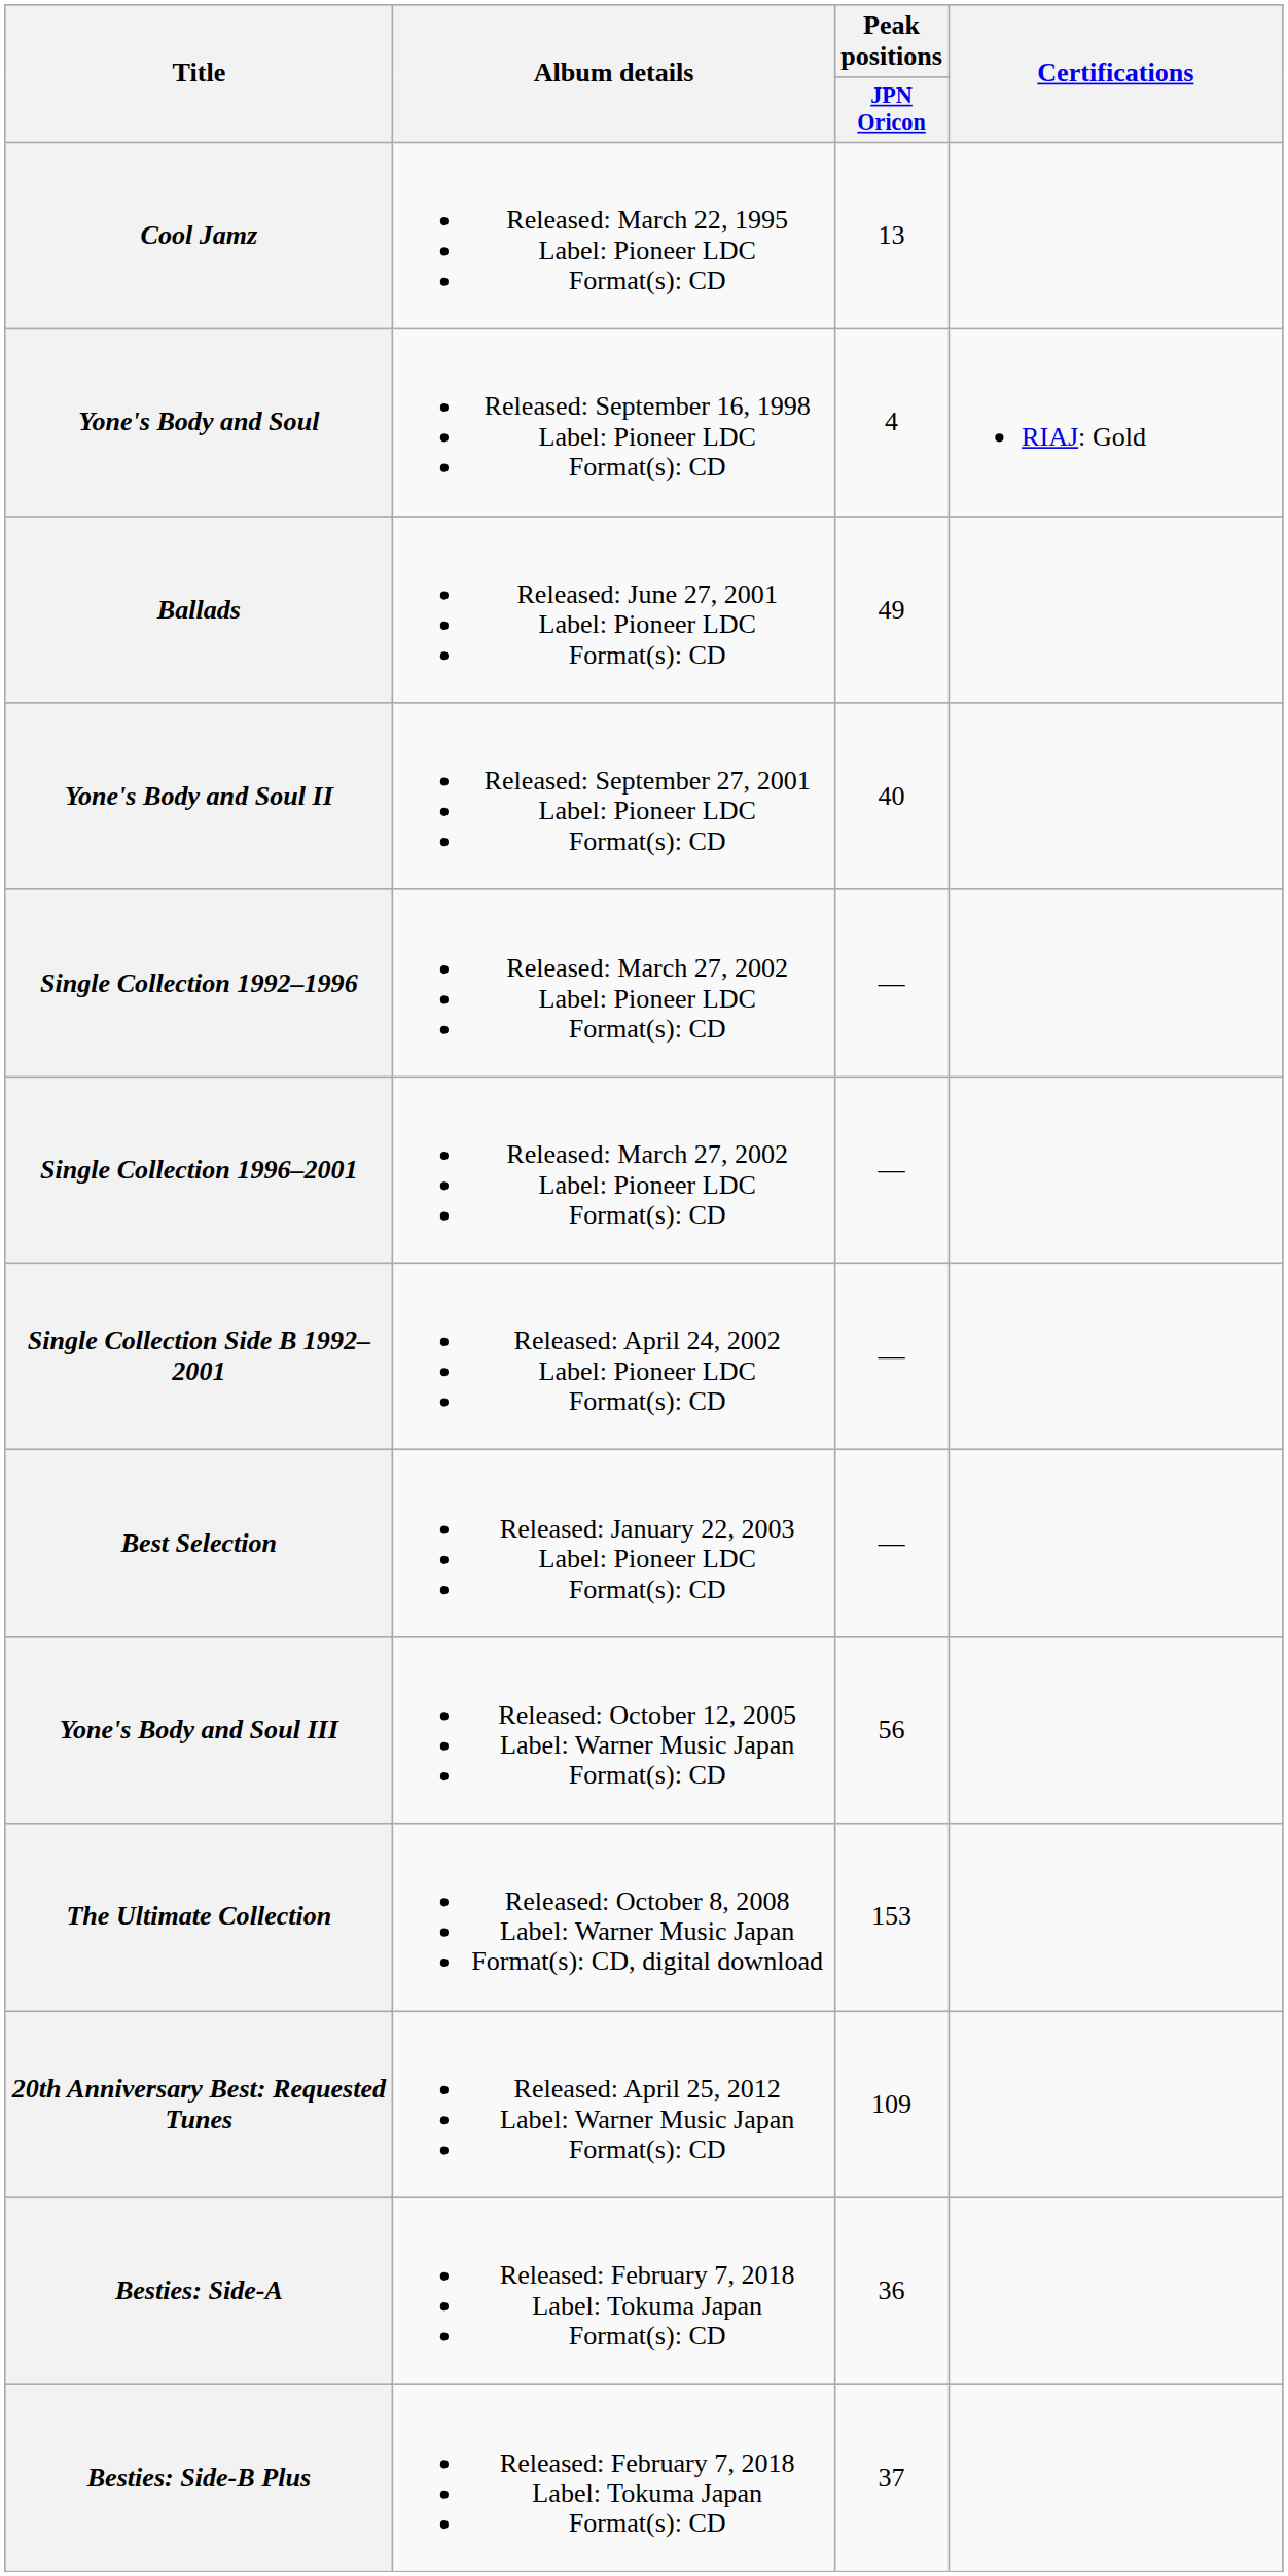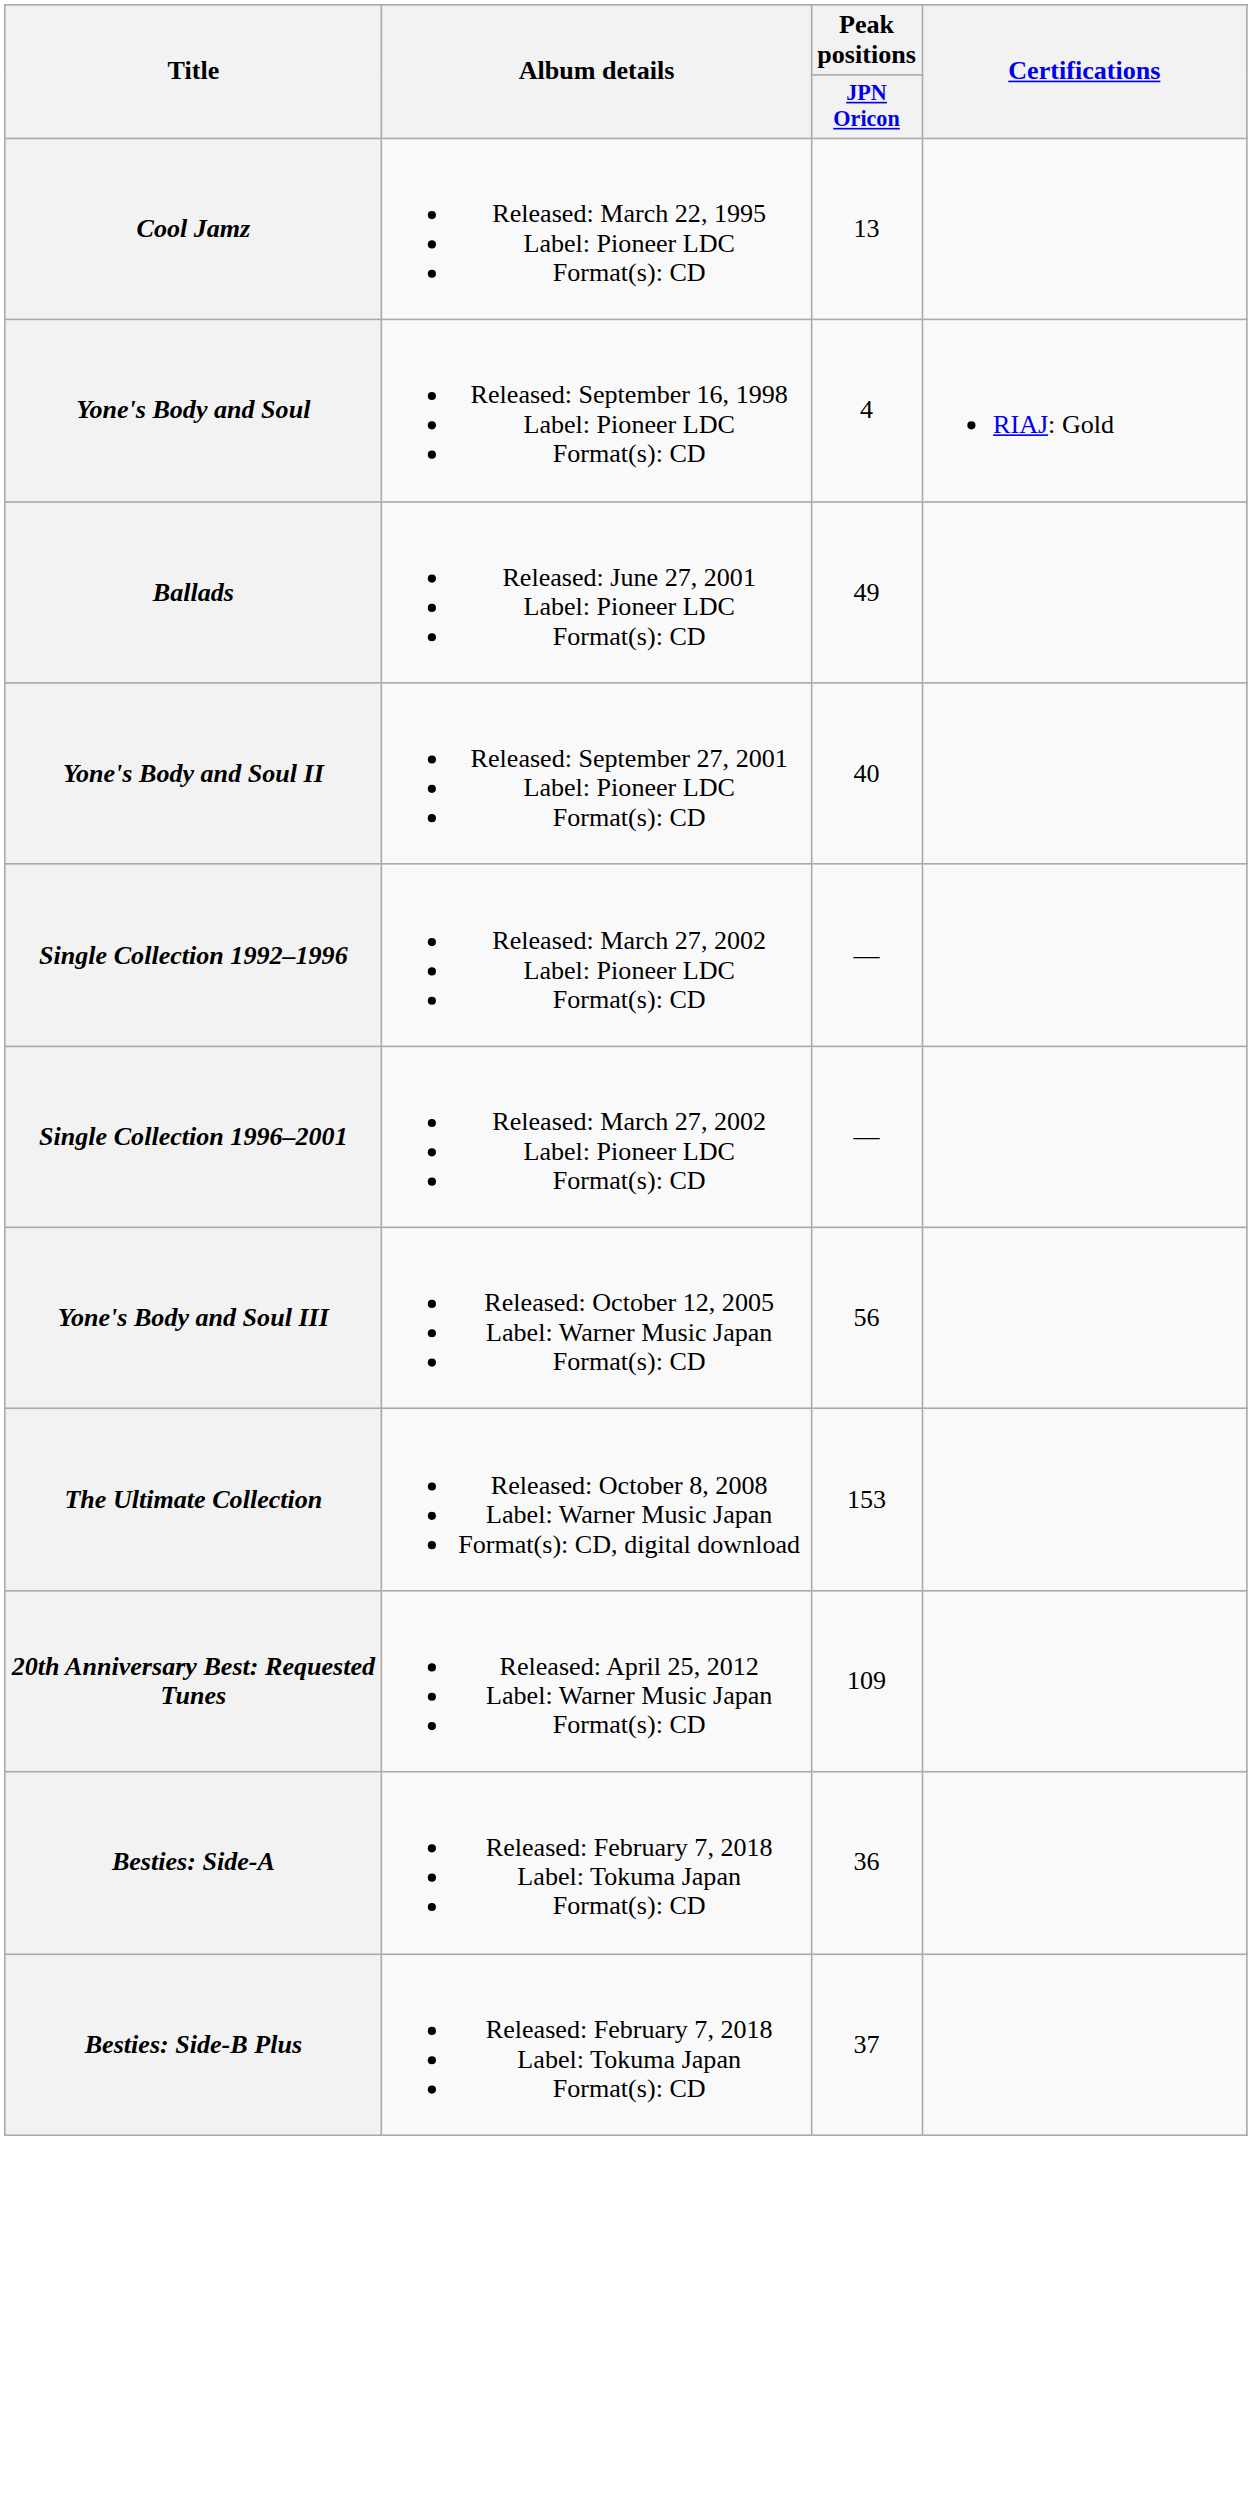 <table class="wikitable plainrowheaders" style="text-align:center;">
 <tr>
 <th style="width:14em;" rowspan="2">Title</th>
 <th style="width:16em;" rowspan="2">Album details</th>
 <th colspan="1">Peak positions</th>
 <th style="width:12em;" rowspan="2"><a href='#'>Certifications</a></th>
 </tr>
 <tr>
 <th style="width:3em;font-size:85%"><a href='#'>JPN<br>Oricon</a></th>
 </tr>
 <tr>
 <th scope="row"><em>Cool Jamz</em></th>
 <td><br><ul><li>Released: March 22, 1995</li><li>Label: Pioneer LDC</li><li>Format(s): CD</li></ul></td>
 <td>13</td>
 <td align="left"></td>
 </tr>
 <tr>
 <th scope="row"><em>Yone's Body and Soul</em></th>
 <td><br><ul><li>Released: September 16, 1998</li><li>Label: Pioneer LDC</li><li>Format(s): CD</li></ul></td>
 <td>4</td>
 <td align="left"><br><ul><li><a href='#'>RIAJ</a>: Gold</li></ul></td>
 </tr>
 <tr>
 <th scope="row"><em>Ballads</em></th>
 <td><br><ul><li>Released: June 27, 2001</li><li>Label: Pioneer LDC</li><li>Format(s): CD</li></ul></td>
 <td>49</td>
 <td align="left"></td>
 </tr>
 <tr>
 <th scope="row"><em>Yone's Body and Soul II</em></th>
 <td><br><ul><li>Released: September 27, 2001</li><li>Label: Pioneer LDC</li><li>Format(s): CD</li></ul></td>
 <td>40</td>
 <td align="left"></td>
 </tr>
 <tr>
 <th scope="row"><em>Single Collection 1992–1996</em></th>
 <td><br><ul><li>Released: March 27, 2002</li><li>Label: Pioneer LDC</li><li>Format(s): CD</li></ul></td>
 <td>—</td>
 <td align="left"></td>
 </tr>
 <tr>
 <th scope="row"><em>Single Collection 1996–2001</em></th>
 <td><br><ul><li>Released: March 27, 2002</li><li>Label: Pioneer LDC</li><li>Format(s): CD</li></ul></td>
 <td>—</td>
 <td align="left"></td>
 </tr>
 <tr>
-<th scope="row"><em>Single Collection Side B 1992–2001</em></th>
-<td><br><ul><li>Released: April 24, 2002</li><li>Label: Pioneer LDC</li><li>Format(s): CD</li></ul></td>
-<td>—</td>
-<td align="left"></td>
-</tr>
-<tr>
-<th scope="row"><em>Best Selection</em></th>
-<td><br><ul><li>Released: January 22, 2003</li><li>Label: Pioneer LDC</li><li>Format(s): CD</li></ul></td>
-<td>—</td>
-<td align="left"></td>
-</tr>
-<tr>
 <th scope="row"><em>Yone's Body and Soul III</em></th>
 <td><br><ul><li>Released: October 12, 2005</li><li>Label: Warner Music Japan</li><li>Format(s): CD</li></ul></td>
 <td>56</td>
 <td align="left"></td>
 </tr>
 <tr>
 <th scope="row"><em>The Ultimate Collection</em></th>
 <td><br><ul><li>Released: October 8, 2008</li><li>Label: Warner Music Japan</li><li>Format(s): CD, digital download</li></ul></td>
 <td>153</td>
 <td align="left"></td>
 </tr>
 <tr>
 <th scope="row"><em>20th Anniversary Best: Requested Tunes</em></th>
 <td><br><ul><li>Released: April 25, 2012</li><li>Label: Warner Music Japan</li><li>Format(s): CD</li></ul></td>
 <td>109</td>
 <td align="left"></td>
 </tr>
 <tr>
 <th scope="row"><em>Besties: Side-A</em></th>
 <td><br><ul><li>Released: February 7, 2018</li><li>Label: Tokuma Japan</li><li>Format(s): CD</li></ul></td>
 <td>36</td>
 <td align="left"></td>
 </tr>
 <tr>
 <th scope="row"><em>Besties: Side-B Plus</em></th>
 <td><br><ul><li>Released: February 7, 2018</li><li>Label: Tokuma Japan</li><li>Format(s): CD</li></ul></td>
 <td>37</td>
 <td align="left"></td>
 </tr>
 </table>
